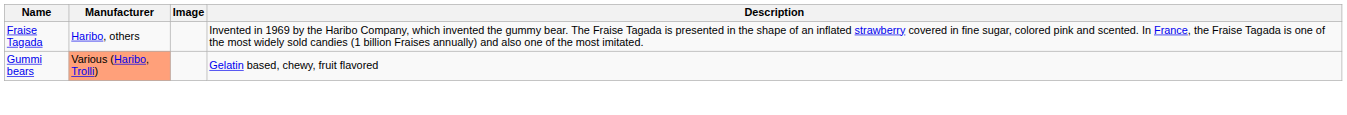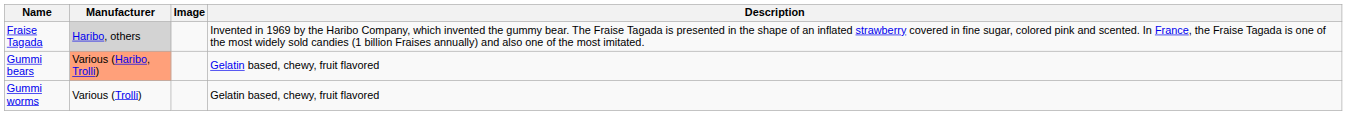 <table class="wikitable sortable">
 <tr>
 <th>Name</th>
 <th>Manufacturer</th>
 <th class="unsortable">Image</th>
 <th>Description</th>
 </tr>
 <tr>
 <td><a href='#'>Fraise Tagada</a></td>
-<td><a href='#'>Haribo</a>, others</td>
+<td style="background: lightgrey;"><a href='#'>Haribo</a>, others</td>
 <td></td>
 <td>Invented in 1969 by the Haribo Company, which invented the gummy bear. The Fraise Tagada is presented in the shape of an inflated <a href='#'>strawberry</a> covered in fine sugar, colored pink and scented. In <a href='#'>France</a>, the Fraise Tagada is one of the most widely sold candies (1 billion Fraises annually) and also one of the most imitated.</td>
 </tr>
 <tr>
 <td><a href='#'>Gummi bears</a></td>
 <td style="background: lightsalmon;">Various (<a href='#'>Haribo</a>, <a href='#'>Trolli</a>)</td>
 <td></td>
 <td><a href='#'>Gelatin</a> based, chewy, fruit flavored</td>
 </tr>
+<tr>
+<td><a href='#'>Gummi worms</a></td>
+<td>Various (<a href='#'>Trolli</a>)</td>
+<td></td>
+<td>Gelatin based, chewy, fruit flavored</td>
+</tr>
 </table>
